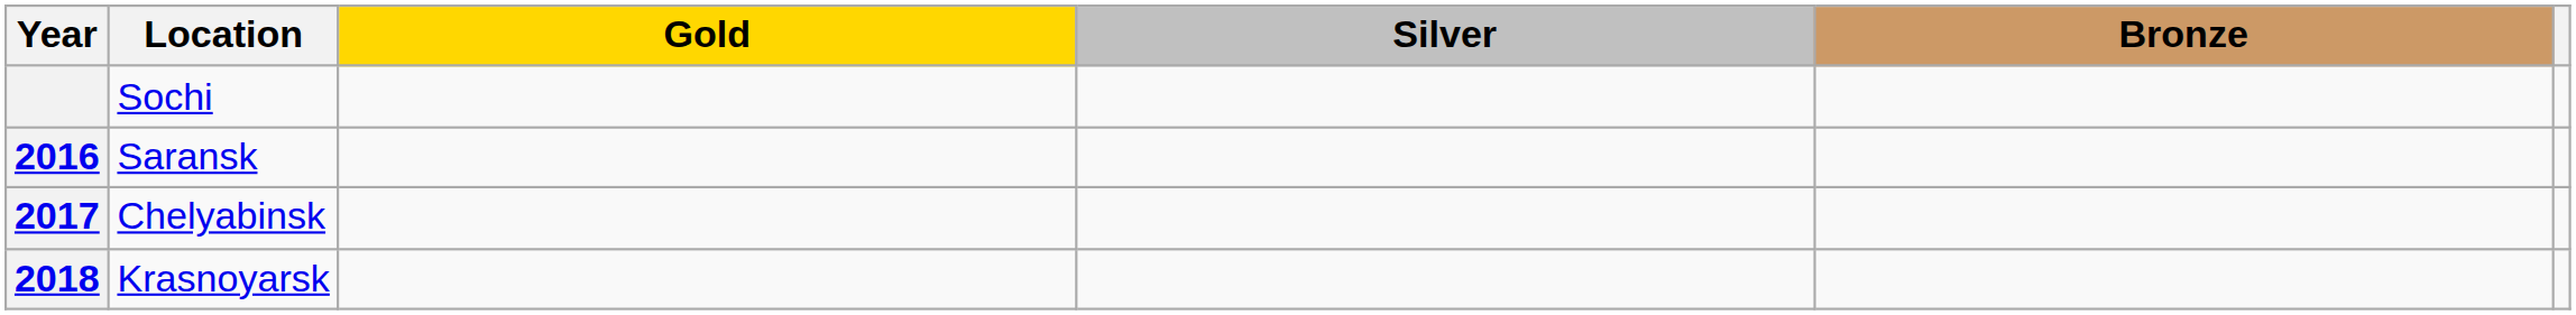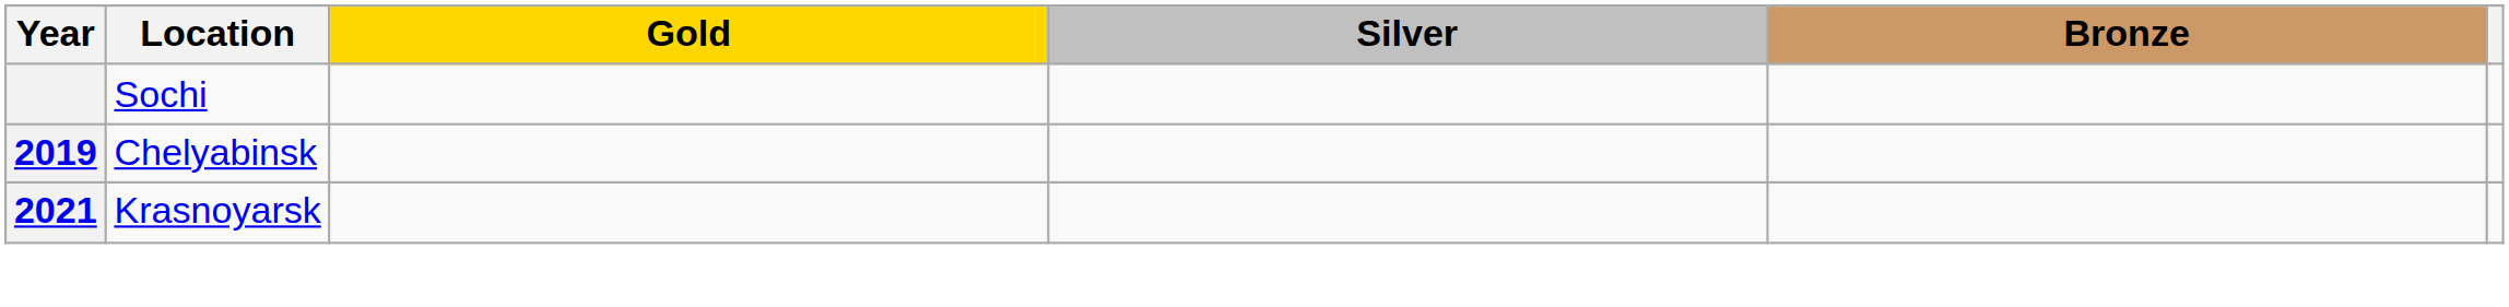 <table class="wikitable unsortable" style="text-align:left; width:85%">
 <tr>
 <th scope="col" style="text-align:center">Year</th>
 <th scope="col" style="text-align:center">Location</th>
 <td scope="col" style="text-align:center; width:30%; background:gold"><strong>Gold</strong></td>
 <td scope="col" style="text-align:center; width:30%; background:silver"><strong>Silver</strong></td>
 <td scope="col" style="text-align:center; width:30%; background:#c96"><strong>Bronze</strong></td>
 <th scope="col" style="text-align:center"></th>
 </tr>
 <tr>
 <th scope="row" style="text-align:left"></th>
 <td><a href='#'>Sochi</a></td>
 <td></td>
 <td></td>
 <td></td>
 <td></td>
 </tr>
 <tr>
-<th scope="row" style="text-align:left"><a href='#'>2016</a></th>
-<td><a href='#'>Saransk</a></td>
-<td></td>
-<td></td>
-<td></td>
-<td></td>
-</tr>
-<tr>
-<th scope="row" style="text-align:left"><a href='#'>2017</a></th>
+<th scope="row" style="text-align:left"><a href='#'>2019</a></th>
 <td><a href='#'>Chelyabinsk</a></td>
 <td></td>
 <td></td>
 <td></td>
 <td></td>
 </tr>
 <tr>
-<th scope="row" style="text-align:left"><a href='#'>2018</a></th>
+<th scope="row" style="text-align:left"><a href='#'>2021</a></th>
 <td><a href='#'>Krasnoyarsk</a></td>
 <td></td>
 <td></td>
 <td></td>
 <td></td>
 </tr>
 </table>
